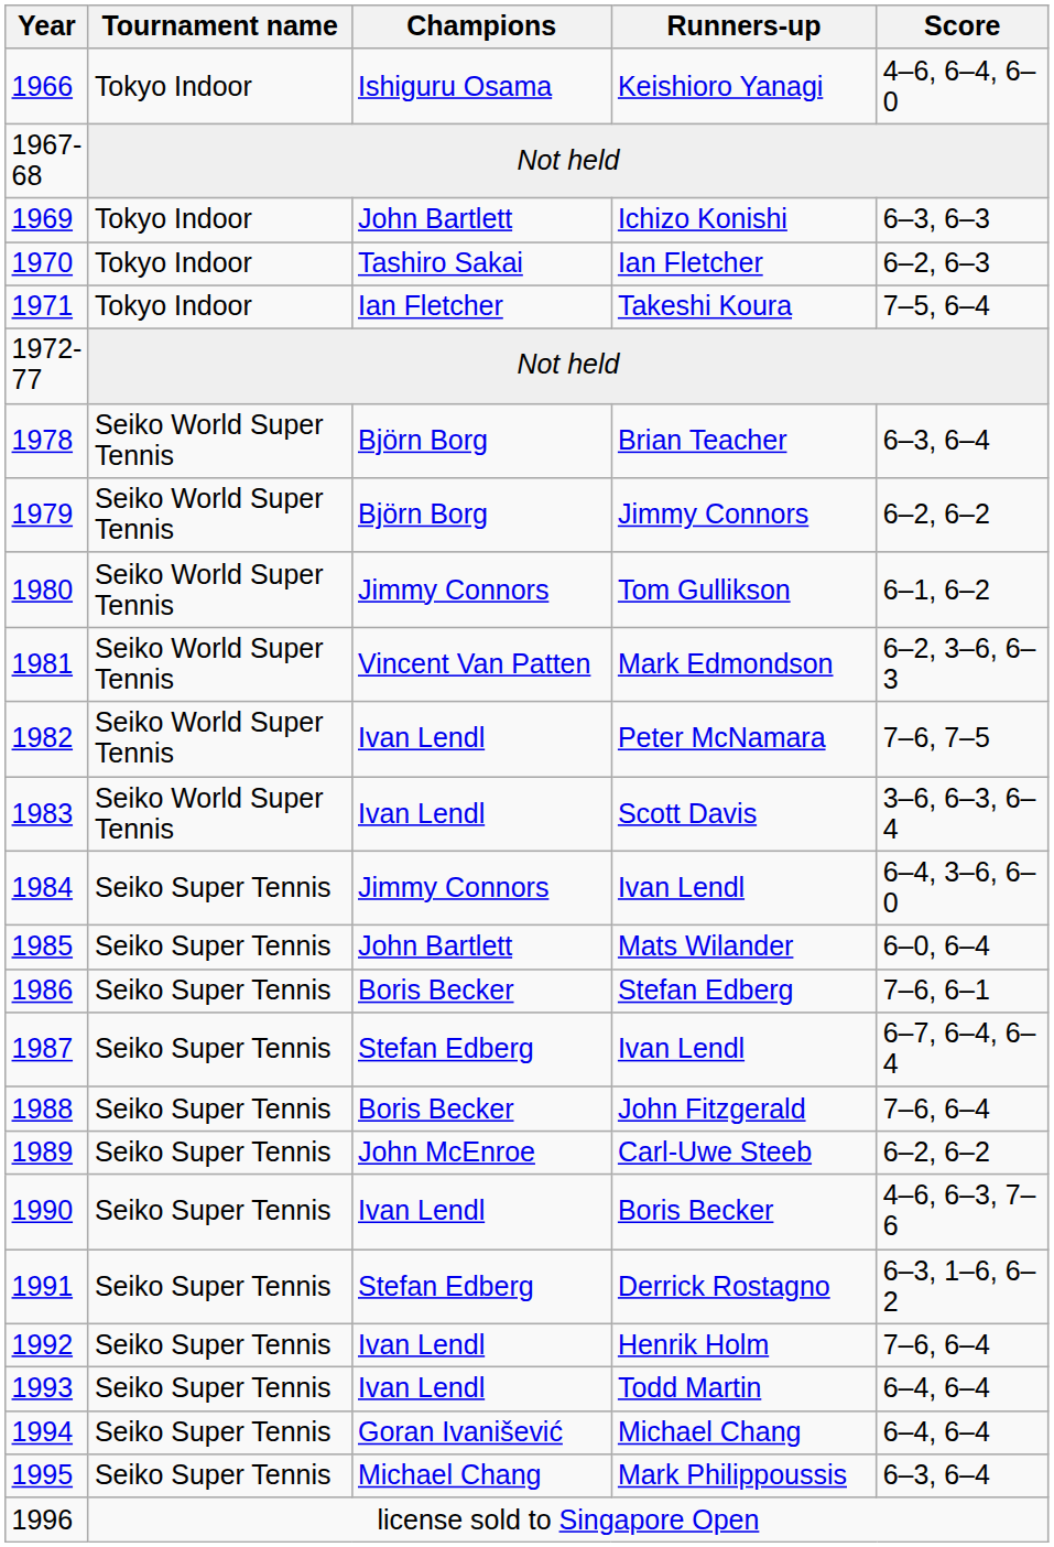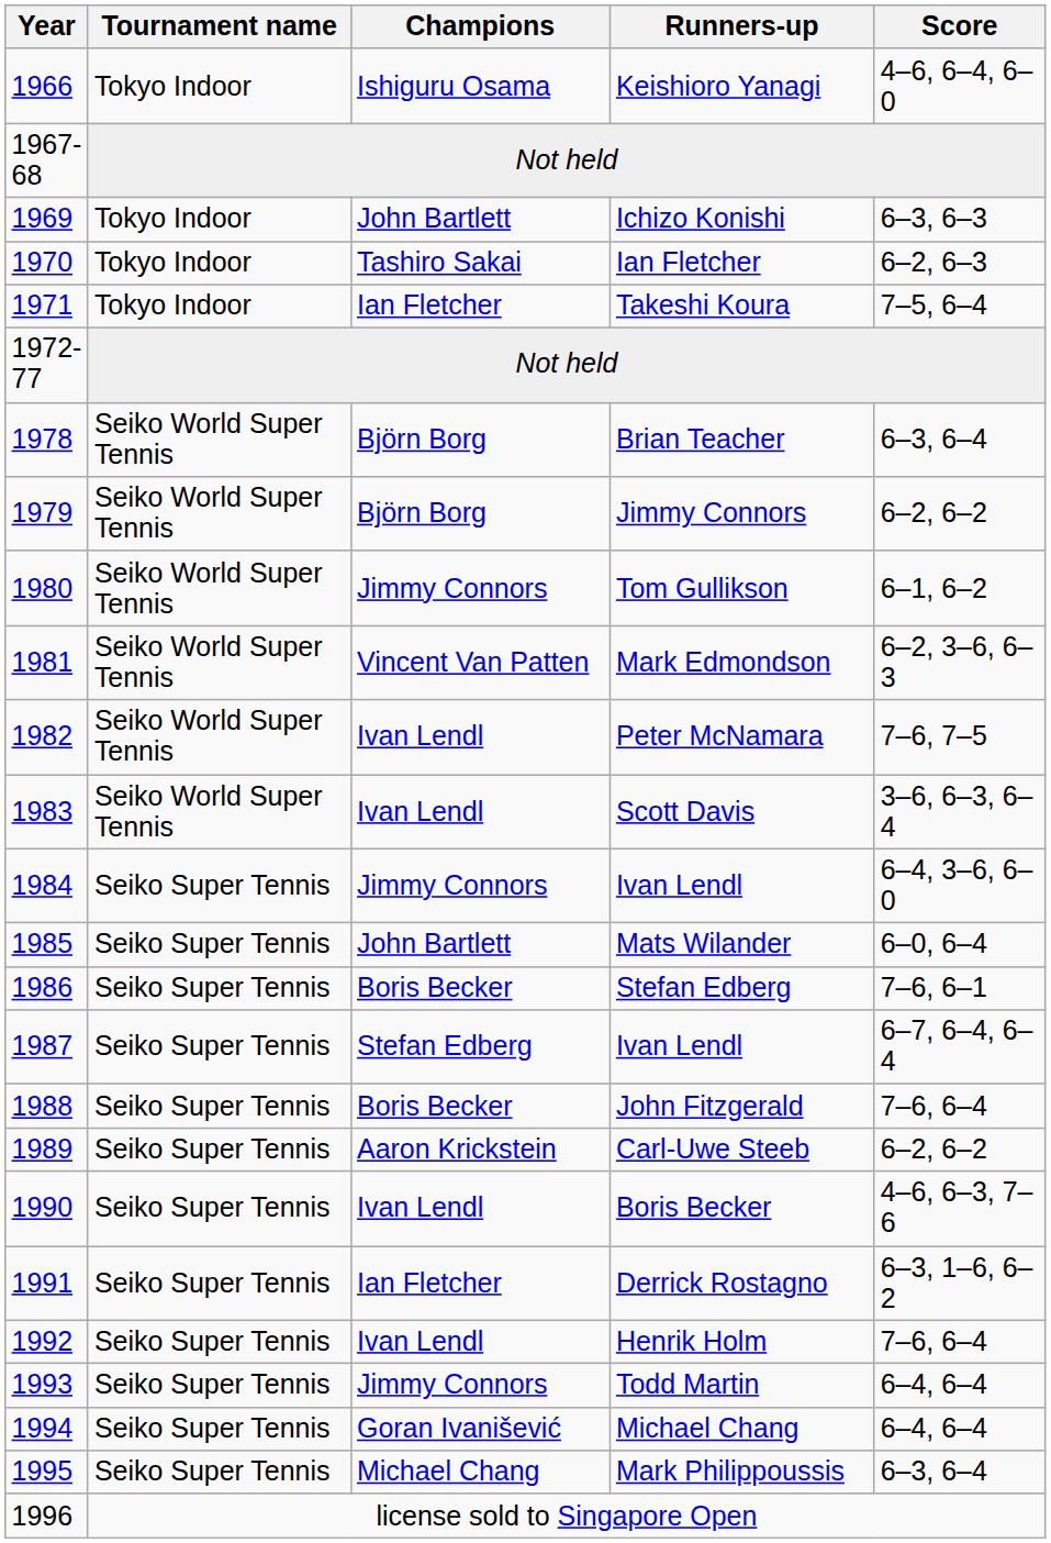 <table class="wikitable">
 <tr>
 <th style="width:40px">Year</th>
 <th style="width:200px">Tournament name</th>
 <th style="width:200px">Champions</th>
 <th style="width:200px">Runners-up</th>
 <th style="width:140px" class="unsortable">Score</th>
 </tr>
 <tr>
 <td><a href='#'>1966</a></td>
 <td>Tokyo Indoor</td>
 <td> <a href='#'>Ishiguru Osama</a></td>
 <td> <a href='#'>Keishioro Yanagi</a></td>
 <td>4–6, 6–4, 6–0</td>
 </tr>
 <tr>
 <td>1967-68</td>
 <td colspan=4 align=center style="background:#efefef"><em>Not held</em></td>
 </tr>
 <tr>
 <td><a href='#'>1969</a></td>
 <td>Tokyo Indoor</td>
 <td> <a href='#'>John Bartlett</a></td>
 <td> <a href='#'>Ichizo Konishi</a></td>
 <td>6–3, 6–3</td>
 </tr>
 <tr>
 <td><a href='#'>1970</a></td>
 <td>Tokyo Indoor</td>
 <td> <a href='#'>Tashiro Sakai</a></td>
 <td> <a href='#'>Ian Fletcher</a></td>
 <td>6–2, 6–3</td>
 </tr>
 <tr>
 <td><a href='#'>1971</a></td>
 <td>Tokyo Indoor</td>
 <td> <a href='#'>Ian Fletcher</a></td>
 <td> <a href='#'>Takeshi Koura</a></td>
 <td>7–5, 6–4</td>
 </tr>
 <tr>
 <td>1972-77</td>
 <td colspan=4 align=center style="background:#efefef"><em>Not held</em></td>
 </tr>
 <tr>
 <td><a href='#'>1978</a></td>
 <td>Seiko World Super Tennis</td>
 <td> <a href='#'>Björn Borg</a></td>
 <td> <a href='#'>Brian Teacher</a></td>
 <td>6–3, 6–4</td>
 </tr>
 <tr>
 <td><a href='#'>1979</a></td>
 <td>Seiko World Super Tennis</td>
 <td> <a href='#'>Björn Borg</a></td>
 <td> <a href='#'>Jimmy Connors</a></td>
 <td>6–2, 6–2</td>
 </tr>
 <tr>
 <td><a href='#'>1980</a></td>
 <td>Seiko World Super Tennis</td>
 <td> <a href='#'>Jimmy Connors</a></td>
 <td> <a href='#'>Tom Gullikson</a></td>
 <td>6–1, 6–2</td>
 </tr>
 <tr>
 <td><a href='#'>1981</a></td>
 <td>Seiko World Super Tennis</td>
 <td> <a href='#'>Vincent Van Patten</a></td>
 <td> <a href='#'>Mark Edmondson</a></td>
 <td>6–2, 3–6, 6–3</td>
 </tr>
 <tr>
 <td><a href='#'>1982</a></td>
 <td>Seiko World Super Tennis</td>
 <td> <a href='#'>Ivan Lendl</a></td>
 <td> <a href='#'>Peter McNamara</a></td>
 <td>7–6, 7–5</td>
 </tr>
 <tr>
 <td><a href='#'>1983</a></td>
 <td>Seiko World Super Tennis</td>
 <td> <a href='#'>Ivan Lendl</a></td>
 <td> <a href='#'>Scott Davis</a></td>
 <td>3–6, 6–3, 6–4</td>
 </tr>
 <tr>
 <td><a href='#'>1984</a></td>
 <td>Seiko Super Tennis</td>
 <td> <a href='#'>Jimmy Connors</a></td>
 <td> <a href='#'>Ivan Lendl</a></td>
 <td>6–4, 3–6, 6–0</td>
 </tr>
 <tr>
 <td><a href='#'>1985</a></td>
 <td>Seiko Super Tennis</td>
 <td> <a href='#'>John Bartlett</a></td>
 <td> <a href='#'>Mats Wilander</a></td>
 <td>6–0, 6–4</td>
 </tr>
 <tr>
 <td><a href='#'>1986</a></td>
 <td>Seiko Super Tennis</td>
 <td> <a href='#'>Boris Becker</a></td>
 <td> <a href='#'>Stefan Edberg</a></td>
 <td>7–6, 6–1</td>
 </tr>
 <tr>
 <td><a href='#'>1987</a></td>
 <td>Seiko Super Tennis</td>
 <td> <a href='#'>Stefan Edberg</a></td>
 <td> <a href='#'>Ivan Lendl</a></td>
 <td>6–7, 6–4, 6–4</td>
 </tr>
 <tr>
 <td><a href='#'>1988</a></td>
 <td>Seiko Super Tennis</td>
 <td> <a href='#'>Boris Becker</a></td>
 <td> <a href='#'>John Fitzgerald</a></td>
 <td>7–6, 6–4</td>
 </tr>
 <tr>
 <td><a href='#'>1989</a></td>
 <td>Seiko Super Tennis</td>
-<td> <a href='#'>John McEnroe</a></td>
+<td> <a href='#'>Aaron Krickstein</a></td>
 <td> <a href='#'>Carl-Uwe Steeb</a></td>
 <td>6–2, 6–2</td>
 </tr>
 <tr>
 <td><a href='#'>1990</a></td>
 <td>Seiko Super Tennis</td>
 <td> <a href='#'>Ivan Lendl</a></td>
 <td> <a href='#'>Boris Becker</a></td>
 <td>4–6, 6–3, 7–6</td>
 </tr>
 <tr>
 <td><a href='#'>1991</a></td>
 <td>Seiko Super Tennis</td>
-<td> <a href='#'>Stefan Edberg</a></td>
+<td> <a href='#'>Ian Fletcher</a></td>
 <td> <a href='#'>Derrick Rostagno</a></td>
 <td>6–3, 1–6, 6–2</td>
 </tr>
 <tr>
 <td><a href='#'>1992</a></td>
 <td>Seiko Super Tennis</td>
 <td> <a href='#'>Ivan Lendl</a></td>
 <td> <a href='#'>Henrik Holm</a></td>
 <td>7–6, 6–4</td>
 </tr>
 <tr>
 <td><a href='#'>1993</a></td>
 <td>Seiko Super Tennis</td>
-<td> <a href='#'>Ivan Lendl</a></td>
+<td> <a href='#'>Jimmy Connors</a></td>
 <td> <a href='#'>Todd Martin</a></td>
 <td>6–4, 6–4</td>
 </tr>
 <tr>
 <td><a href='#'>1994</a></td>
 <td>Seiko Super Tennis</td>
 <td> <a href='#'>Goran Ivanišević</a></td>
 <td> <a href='#'>Michael Chang</a></td>
 <td>6–4, 6–4</td>
 </tr>
 <tr>
 <td><a href='#'>1995</a></td>
 <td>Seiko Super Tennis</td>
 <td> <a href='#'>Michael Chang</a></td>
 <td> <a href='#'>Mark Philippoussis</a></td>
 <td>6–3, 6–4</td>
 </tr>
 <tr>
 <td>1996</td>
 <td colspan="4" align="center">license sold to <a href='#'>Singapore Open</a></td>
 </tr>
 </table>
